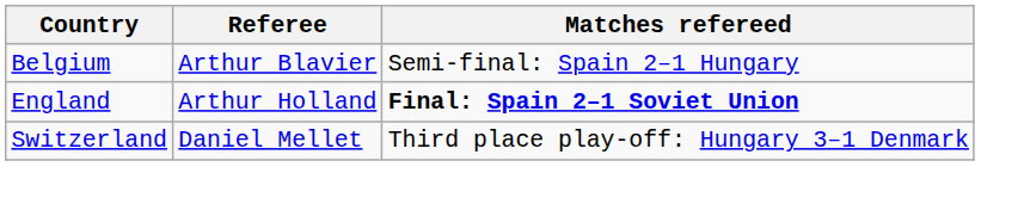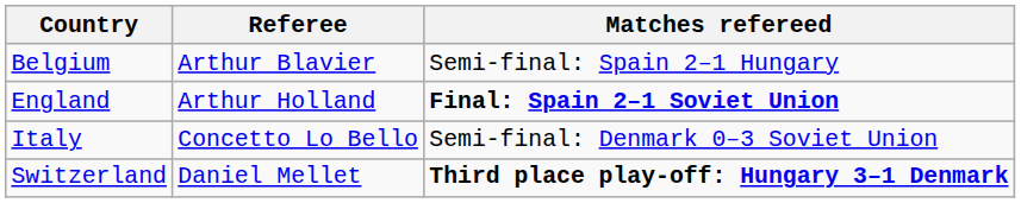 <table class="wikitable">
 <tr>
 <th>Country</th>
 <th>Referee</th>
 <th>Matches refereed</th>
 </tr>
 <tr>
 <td> <a href='#'>Belgium</a></td>
 <td><a href='#'>Arthur Blavier</a></td>
 <td>Semi-final: <a href='#'>Spain 2–1 Hungary</a></td>
 </tr>
 <tr>
 <td> <a href='#'>England</a></td>
 <td><a href='#'>Arthur Holland</a></td>
 <td><strong>Final: <a href='#'>Spain 2–1 Soviet Union</a></strong></td>
 </tr>
 <tr>
+<td> <a href='#'>Italy</a></td>
+<td><a href='#'>Concetto Lo Bello</a></td>
+<td>Semi-final: <a href='#'>Denmark 0–3 Soviet Union</a></td>
+</tr>
+<tr>
 <td> <a href='#'>Switzerland</a></td>
 <td><a href='#'>Daniel Mellet</a></td>
-<td>Third place play-off: <a href='#'>Hungary 3–1 Denmark</a></td>
+<td><strong>Third place play-off: <a href='#'>Hungary 3–1 Denmark</a></strong></td>
 </tr>
 </table>
